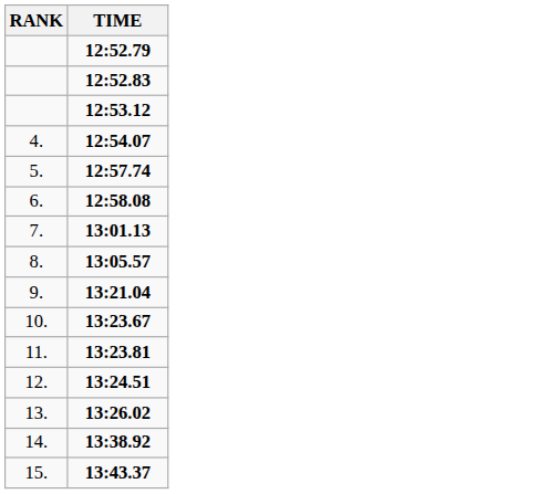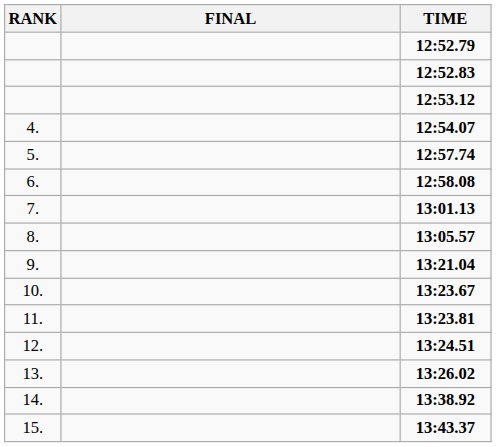 <table class="wikitable" style="border-collapse: collapse; font-size: 90%;">
 <tr>
 <th>RANK</th>
+<th style="width: 20em">FINAL</th>
 <th style="width: 5em">TIME</th>
 </tr>
 <tr>
 <td align="center"></td>
+<td></td>
 <td align="center"><strong>12:52.79</strong></td>
 </tr>
 <tr>
 <td align="center"></td>
+<td></td>
 <td align="center"><strong>12:52.83</strong></td>
 </tr>
 <tr>
 <td align="center"></td>
+<td></td>
 <td align="center"><strong>12:53.12</strong></td>
 </tr>
 <tr>
 <td align="center">4.</td>
+<td></td>
 <td align="center"><strong>12:54.07</strong></td>
 </tr>
 <tr>
 <td align="center">5.</td>
+<td></td>
 <td align="center"><strong>12:57.74</strong></td>
 </tr>
 <tr>
 <td align="center">6.</td>
+<td></td>
 <td align="center"><strong>12:58.08</strong></td>
 </tr>
 <tr>
 <td align="center">7.</td>
+<td></td>
 <td align="center"><strong>13:01.13</strong></td>
 </tr>
 <tr>
 <td align="center">8.</td>
+<td></td>
 <td align="center"><strong>13:05.57</strong></td>
 </tr>
 <tr>
 <td align="center">9.</td>
+<td></td>
 <td align="center"><strong>13:21.04</strong></td>
 </tr>
 <tr>
 <td align="center">10.</td>
+<td></td>
 <td align="center"><strong>13:23.67</strong></td>
 </tr>
 <tr>
 <td align="center">11.</td>
+<td></td>
 <td align="center"><strong>13:23.81</strong></td>
 </tr>
 <tr>
 <td align="center">12.</td>
+<td></td>
 <td align="center"><strong>13:24.51</strong></td>
 </tr>
 <tr>
 <td align="center">13.</td>
+<td></td>
 <td align="center"><strong>13:26.02</strong></td>
 </tr>
 <tr>
 <td align="center">14.</td>
+<td></td>
 <td align="center"><strong>13:38.92</strong></td>
 </tr>
 <tr>
 <td align="center">15.</td>
+<td></td>
 <td align="center"><strong>13:43.37</strong></td>
 </tr>
 </table>
